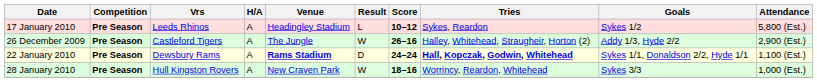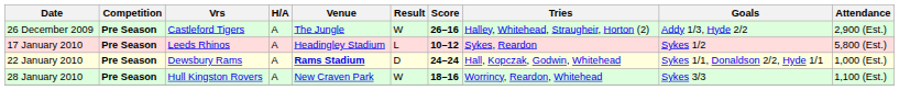 <table class="wikitable" style="font-size:90%;" width="100%">
 <tr>
 <th>Date</th>
 <th>Competition</th>
 <th>Vrs</th>
 <th>H/A</th>
 <th>Venue</th>
 <th>Result</th>
 <th>Score</th>
 <th>Tries</th>
 <th>Goals</th>
 <th>Attendance</th>
 </tr>
+<tr style="background:#ddffdd;" width=20|>
+<td>26 December 2009</td>
+<td><strong>Pre Season</strong></td>
+<td><a href='#'>Castleford Tigers</a></td>
+<td>A</td>
+<td><a href='#'>The Jungle</a></td>
+<td>W</td>
+<td><strong>26–16</strong></td>
+<td><a href='#'>Halley</a>, <a href='#'>Whitehead</a>, <a href='#'>Straugheir</a>, <a href='#'>Horton</a> (2)</td>
+<td><a href='#'>Addy</a> 1/3, <a href='#'>Hyde</a> 2/2</td>
+<td>2,900 (Est.)</td>
+</tr>
 <tr style="background:#ffdddd;" width=20|>
 <td>17 January 2010</td>
 <td><strong>Pre Season</strong></td>
 <td><a href='#'>Leeds Rhinos</a></td>
 <td>A</td>
 <td><a href='#'>Headingley Stadium</a></td>
 <td>L</td>
 <td><strong>10–12</strong></td>
 <td><a href='#'>Sykes</a>, <a href='#'>Reardon</a></td>
 <td><a href='#'>Sykes</a> 1/2</td>
 <td>5,800 (Est.)</td>
 </tr>
-<tr style="background:#ddffdd;" width=20|>
-<td>26 December 2009</td>
-<td><strong>Pre Season</strong></td>
-<td><a href='#'>Castleford Tigers</a></td>
-<td>A</td>
-<td><a href='#'>The Jungle</a></td>
-<td>W</td>
-<td><strong>26–16</strong></td>
-<td><a href='#'>Halley</a>, <a href='#'>Whitehead</a>, <a href='#'>Straugheir</a>, <a href='#'>Horton</a> (2)</td>
-<td><a href='#'>Addy</a> 1/3, <a href='#'>Hyde</a> 2/2</td>
-<td>2,900 (Est.)</td>
-</tr>
 <tr style="background:#ffffdd"  width=20|>
 <td>22 January 2010</td>
 <td><strong>Pre Season</strong></td>
 <td><a href='#'>Dewsbury Rams</a></td>
 <td>A</td>
 <td><strong><a href='#'>Rams Stadium</a></strong></td>
 <td>D</td>
 <td><strong>24–24</strong></td>
-<td><strong><a href='#'>Hall</a>, <a href='#'>Kopczak</a>, <a href='#'>Godwin</a>, <a href='#'>Whitehead</a></strong></td>
+<td><a href='#'>Hall</a>, <a href='#'>Kopczak</a>, <a href='#'>Godwin</a>, <a href='#'>Whitehead</a></td>
 <td><a href='#'>Sykes</a> 1/1, <a href='#'>Donaldson</a> 2/2, <a href='#'>Hyde</a> 1/1</td>
-<td>1,100 (Est.)</td>
+<td>1,000 (Est.)</td>
 </tr>
 <tr style="background:#ddffdd;" width=20|>
 <td>28 January 2010</td>
 <td><strong>Pre Season</strong></td>
 <td><a href='#'>Hull Kingston Rovers</a></td>
 <td>A</td>
 <td><a href='#'>New Craven Park</a></td>
 <td>W</td>
 <td><strong>18–16</strong></td>
 <td><a href='#'>Worrincy</a>, <a href='#'>Reardon</a>, <a href='#'>Whitehead</a></td>
 <td><a href='#'>Sykes</a> 3/3</td>
-<td>1,000 (Est.)</td>
+<td>1,100 (Est.)</td>
 </tr>
 <tr>
 </tr>
 </table>
